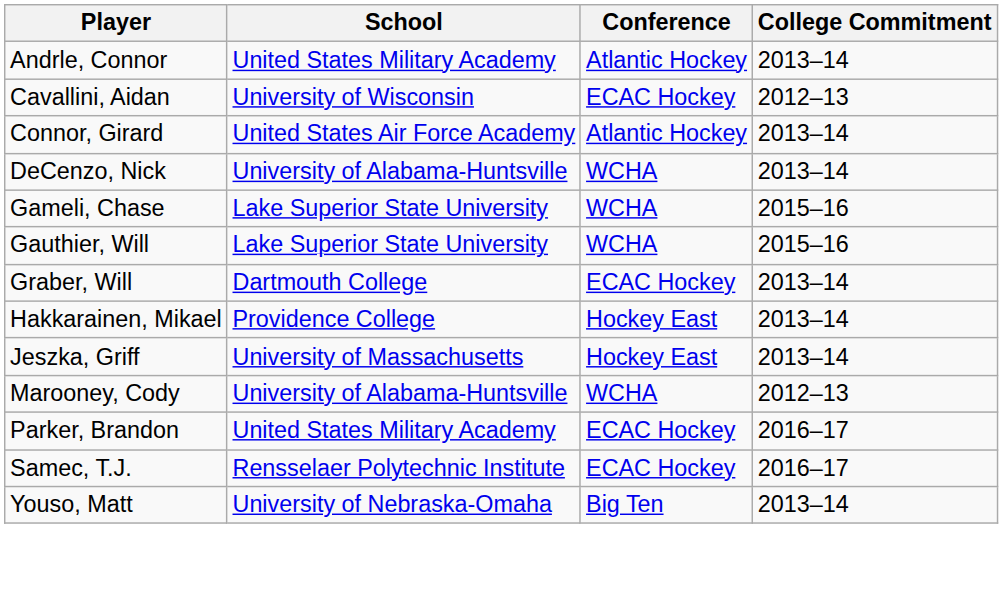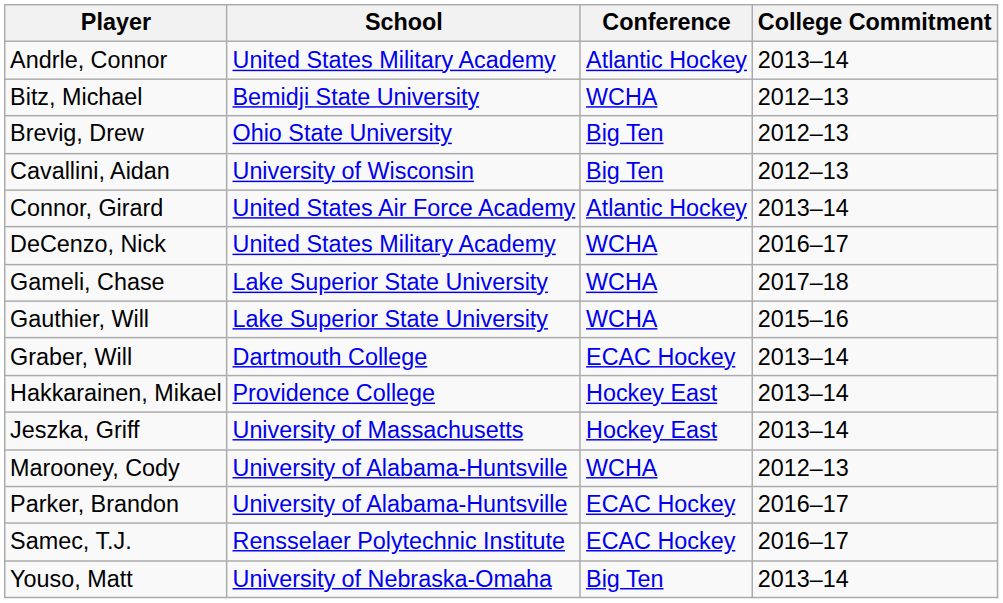 <table class="wikitable sortable">
 <tr>
 <th>Player</th>
 <th>School</th>
 <th>Conference</th>
 <th>College Commitment</th>
 </tr>
 <tr>
 <td>Andrle, Connor</td>
 <td><a href='#'>United States Military Academy</a></td>
 <td><a href='#'>Atlantic Hockey</a></td>
 <td>2013–14</td>
 </tr>
 <tr>
+<td>Bitz, Michael</td>
+<td><a href='#'>Bemidji State University</a></td>
+<td><a href='#'>WCHA</a></td>
+<td>2012–13</td>
+</tr>
+<tr>
+<td>Brevig, Drew</td>
+<td><a href='#'>Ohio State University</a></td>
+<td><a href='#'>Big Ten</a></td>
+<td>2012–13</td>
+</tr>
+<tr>
 <td>Cavallini, Aidan</td>
 <td><a href='#'>University of Wisconsin</a></td>
-<td><a href='#'>ECAC Hockey</a></td>
+<td><a href='#'>Big Ten</a></td>
 <td>2012–13</td>
 </tr>
 <tr>
 <td>Connor, Girard</td>
 <td><a href='#'>United States Air Force Academy</a></td>
 <td><a href='#'>Atlantic Hockey</a></td>
 <td>2013–14</td>
 </tr>
 <tr>
 <td>DeCenzo, Nick</td>
-<td><a href='#'>University of Alabama-Huntsville</a></td>
+<td><a href='#'>United States Military Academy</a></td>
 <td><a href='#'>WCHA</a></td>
-<td>2013–14</td>
+<td>2016–17</td>
 </tr>
 <tr>
 <td>Gameli, Chase</td>
 <td><a href='#'>Lake Superior State University</a></td>
 <td><a href='#'>WCHA</a></td>
-<td>2015–16</td>
+<td>2017–18</td>
 </tr>
 <tr>
 <td>Gauthier, Will</td>
 <td><a href='#'>Lake Superior State University</a></td>
 <td><a href='#'>WCHA</a></td>
 <td>2015–16</td>
 </tr>
 <tr>
 <td>Graber, Will</td>
 <td><a href='#'>Dartmouth College</a></td>
 <td><a href='#'>ECAC Hockey</a></td>
 <td>2013–14</td>
 </tr>
 <tr>
 <td>Hakkarainen, Mikael</td>
 <td><a href='#'>Providence College</a></td>
 <td><a href='#'>Hockey East</a></td>
 <td>2013–14</td>
 </tr>
 <tr>
 <td>Jeszka, Griff</td>
 <td><a href='#'>University of Massachusetts</a></td>
 <td><a href='#'>Hockey East</a></td>
 <td>2013–14</td>
 </tr>
 <tr>
 <td>Marooney, Cody</td>
 <td><a href='#'>University of Alabama-Huntsville</a></td>
 <td><a href='#'>WCHA</a></td>
 <td>2012–13</td>
 </tr>
 <tr>
 <td>Parker, Brandon</td>
-<td><a href='#'>United States Military Academy</a></td>
+<td><a href='#'>University of Alabama-Huntsville</a></td>
 <td><a href='#'>ECAC Hockey</a></td>
 <td>2016–17</td>
 </tr>
 <tr>
 <td>Samec, T.J.</td>
 <td><a href='#'>Rensselaer Polytechnic Institute</a></td>
 <td><a href='#'>ECAC Hockey</a></td>
 <td>2016–17</td>
 </tr>
 <tr>
 <td>Youso, Matt</td>
 <td><a href='#'>University of Nebraska-Omaha</a></td>
 <td><a href='#'>Big Ten</a></td>
 <td>2013–14</td>
 </tr>
 </table>
